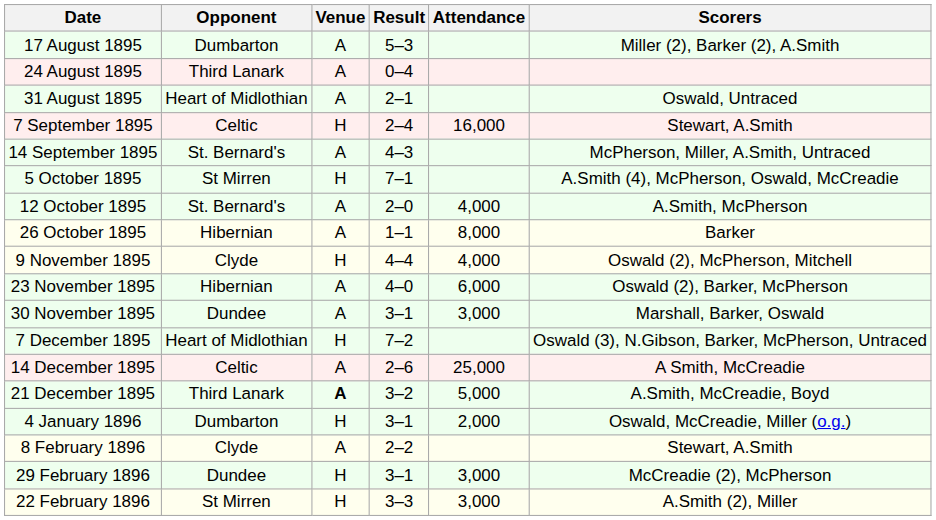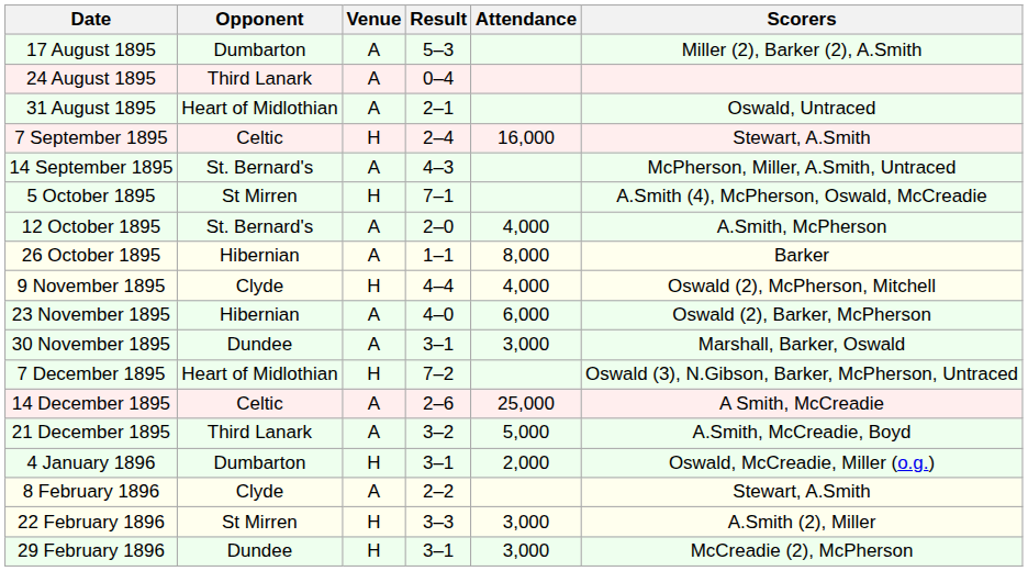 <table class="wikitable sortable" style="font-size:100%; text-align:center">
 <tr>
 <th>Date</th>
 <th>Opponent</th>
 <th>Venue</th>
 <th>Result</th>
 <th>Attendance</th>
 <th>Scorers</th>
 </tr>
 <tr bgcolor = "#EEFFEE">
 <td>17 August 1895</td>
 <td>Dumbarton</td>
 <td>A</td>
 <td>5–3</td>
 <td></td>
 <td>Miller (2), Barker (2), A.Smith</td>
 </tr>
 <tr bgcolor = "#FFEEEE">
 <td>24 August 1895</td>
 <td>Third Lanark</td>
 <td>A</td>
 <td>0–4</td>
 <td></td>
 <td></td>
 </tr>
 <tr bgcolor = "#EEFFEE">
 <td>31 August 1895</td>
 <td>Heart of Midlothian</td>
 <td>A</td>
 <td>2–1</td>
 <td></td>
 <td>Oswald, Untraced</td>
 </tr>
 <tr bgcolor = "#FFEEEE">
 <td>7 September 1895</td>
 <td>Celtic</td>
 <td>H</td>
 <td>2–4</td>
 <td>16,000</td>
 <td>Stewart, A.Smith</td>
 </tr>
 <tr bgcolor = "#EEFFEE">
 <td>14 September 1895</td>
 <td>St. Bernard's</td>
 <td>A</td>
 <td>4–3</td>
 <td></td>
 <td>McPherson, Miller, A.Smith, Untraced</td>
 </tr>
 <tr bgcolor = "#EEFFEE">
 <td>5 October 1895</td>
 <td>St Mirren</td>
 <td>H</td>
 <td>7–1</td>
 <td></td>
 <td>A.Smith (4), McPherson, Oswald, McCreadie</td>
 </tr>
 <tr bgcolor = "#EEFFEE">
 <td>12 October 1895</td>
 <td>St. Bernard's</td>
 <td>A</td>
 <td>2–0</td>
 <td>4,000</td>
 <td>A.Smith, McPherson</td>
 </tr>
 <tr bgcolor = "#FFFFEE">
 <td>26 October 1895</td>
 <td>Hibernian</td>
 <td>A</td>
 <td>1–1</td>
 <td>8,000</td>
 <td>Barker</td>
 </tr>
 <tr bgcolor = "#FFFFEE">
 <td>9 November 1895</td>
 <td>Clyde</td>
 <td>H</td>
 <td>4–4</td>
 <td>4,000</td>
 <td>Oswald (2), McPherson, Mitchell</td>
 </tr>
 <tr bgcolor = "#EEFFEE">
 <td>23 November 1895</td>
 <td>Hibernian</td>
 <td>A</td>
 <td>4–0</td>
 <td>6,000</td>
 <td>Oswald (2), Barker, McPherson</td>
 </tr>
 <tr bgcolor = "#EEFFEE">
 <td>30 November 1895</td>
 <td>Dundee</td>
 <td>A</td>
 <td>3–1</td>
 <td>3,000</td>
 <td>Marshall, Barker, Oswald</td>
 </tr>
 <tr bgcolor = "#EEFFEE">
 <td>7 December 1895</td>
 <td>Heart of Midlothian</td>
 <td>H</td>
 <td>7–2</td>
 <td></td>
 <td>Oswald (3), N.Gibson, Barker, McPherson, Untraced</td>
 </tr>
 <tr bgcolor = "#FFEEEE">
 <td>14 December 1895</td>
 <td>Celtic</td>
 <td>A</td>
 <td>2–6</td>
 <td>25,000</td>
 <td>A Smith, McCreadie</td>
 </tr>
 <tr bgcolor = "#EEFFEE">
 <td>21 December 1895</td>
 <td>Third Lanark</td>
-<td><strong>A</strong></td>
+<td>A</td>
 <td>3–2</td>
 <td>5,000</td>
 <td>A.Smith, McCreadie, Boyd</td>
 </tr>
 <tr bgcolor = "#EEFFEE">
 <td>4 January 1896</td>
 <td>Dumbarton</td>
 <td>H</td>
 <td>3–1</td>
 <td>2,000</td>
 <td>Oswald, McCreadie, Miller (<a href='#'>o.g.</a>)</td>
 </tr>
 <tr bgcolor = "#FFFFEE">
 <td>8 February 1896</td>
 <td>Clyde</td>
 <td>A</td>
 <td>2–2</td>
 <td></td>
 <td>Stewart, A.Smith</td>
 </tr>
+<tr bgcolor = "#FFFFEE">
+<td>22 February 1896</td>
+<td>St Mirren</td>
+<td>H</td>
+<td>3–3</td>
+<td>3,000</td>
+<td>A.Smith (2), Miller</td>
+</tr>
 <tr bgcolor = "#EEFFEE">
 <td>29 February 1896</td>
 <td>Dundee</td>
 <td>H</td>
 <td>3–1</td>
 <td>3,000</td>
 <td>McCreadie (2), McPherson</td>
 </tr>
-<tr bgcolor = "#FFFFEE">
-<td>22 February 1896</td>
-<td>St Mirren</td>
-<td>H</td>
-<td>3–3</td>
-<td>3,000</td>
-<td>A.Smith (2), Miller</td>
-</tr>
 </table>
